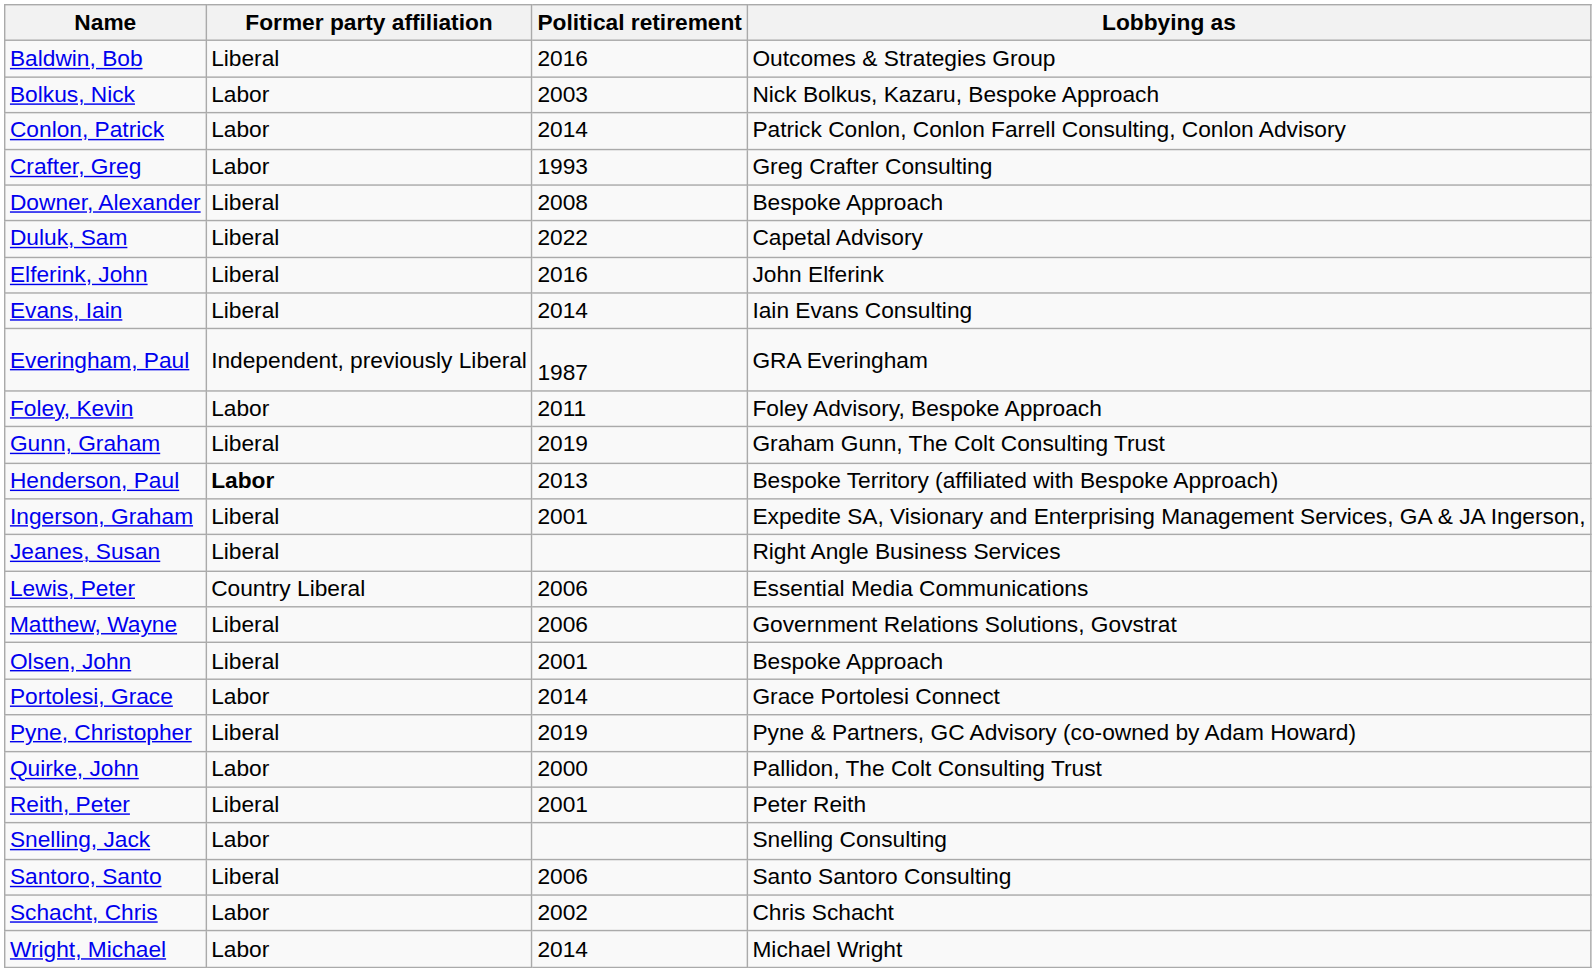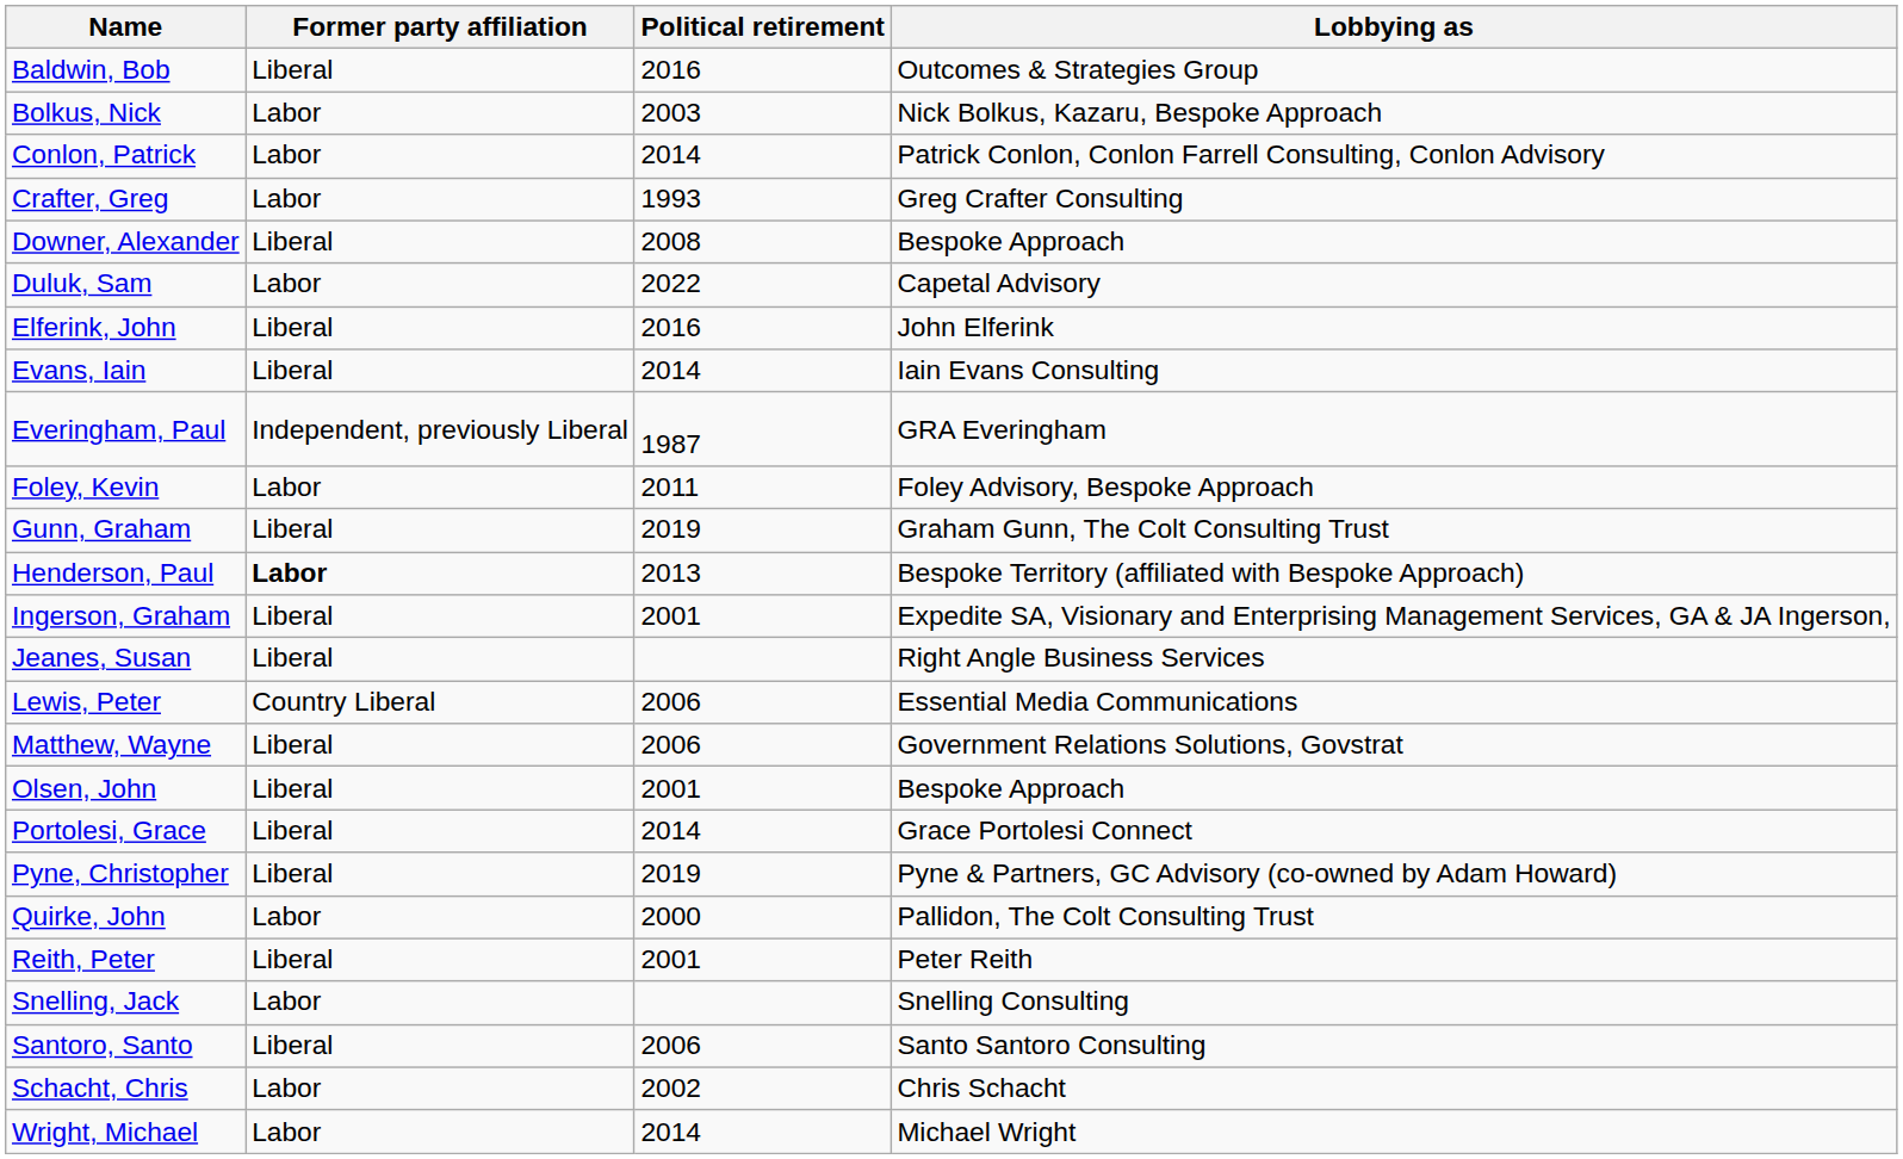 <table class="wikitable sortable">
 <tr>
 <th>Name</th>
 <th>Former party affiliation</th>
 <th>Political retirement</th>
 <th>Lobbying as</th>
 </tr>
 <tr>
 <td><a href='#'>Baldwin, Bob</a></td>
 <td>Liberal</td>
 <td>2016</td>
 <td>Outcomes & Strategies Group</td>
 </tr>
 <tr>
 <td><a href='#'>Bolkus, Nick</a></td>
 <td>Labor</td>
 <td>2003</td>
 <td>Nick Bolkus, Kazaru, Bespoke Approach</td>
 </tr>
 <tr>
 <td><a href='#'>Conlon, Patrick</a></td>
 <td>Labor</td>
 <td>2014</td>
 <td>Patrick Conlon, Conlon Farrell Consulting, Conlon Advisory</td>
 </tr>
 <tr>
 <td><a href='#'>Crafter, Greg</a></td>
 <td>Labor</td>
 <td>1993</td>
 <td>Greg Crafter Consulting</td>
 </tr>
 <tr>
 <td><a href='#'>Downer, Alexander</a></td>
 <td>Liberal</td>
 <td>2008</td>
 <td>Bespoke Approach</td>
 </tr>
 <tr>
 <td><a href='#'>Duluk, Sam</a></td>
-<td>Liberal</td>
+<td>Labor</td>
 <td>2022</td>
 <td>Capetal Advisory</td>
 </tr>
 <tr>
 <td><a href='#'>Elferink, John</a></td>
 <td>Liberal</td>
 <td>2016</td>
 <td>John Elferink</td>
 </tr>
 <tr>
 <td><a href='#'>Evans, Iain</a></td>
 <td>Liberal</td>
 <td>2014</td>
 <td>Iain Evans Consulting</td>
 </tr>
 <tr>
 <td><a href='#'>Everingham, Paul</a></td>
 <td>Independent, previously Liberal</td>
 <td><br>			1987</td>
 <td>GRA Everingham</td>
 </tr>
 <tr>
 <td><a href='#'>Foley, Kevin</a></td>
 <td>Labor</td>
 <td>2011</td>
 <td>Foley Advisory, Bespoke Approach</td>
 </tr>
 <tr>
 <td><a href='#'>Gunn, Graham</a></td>
 <td>Liberal</td>
 <td>2019</td>
 <td>Graham Gunn, The Colt Consulting Trust</td>
 </tr>
 <tr>
 <td><a href='#'>Henderson, Paul</a></td>
 <td><strong>Labor</strong></td>
 <td>2013</td>
 <td>Bespoke Territory (affiliated with Bespoke Approach)</td>
 </tr>
 <tr>
 <td><a href='#'>Ingerson, Graham</a></td>
 <td>Liberal</td>
 <td>2001</td>
 <td>Expedite SA, Visionary and Enterprising Management Services, GA & JA Ingerson,</td>
 </tr>
 <tr>
 <td><a href='#'>Jeanes, Susan</a></td>
 <td>Liberal</td>
 <td></td>
 <td>Right Angle Business Services</td>
 </tr>
 <tr>
 <td><a href='#'>Lewis, Peter</a></td>
 <td>Country Liberal</td>
 <td>2006</td>
 <td>Essential Media Communications</td>
 </tr>
 <tr>
 <td><a href='#'>Matthew, Wayne</a></td>
 <td>Liberal</td>
 <td>2006</td>
 <td>Government Relations Solutions, Govstrat</td>
 </tr>
 <tr>
 <td><a href='#'>Olsen, John</a></td>
 <td>Liberal</td>
 <td>2001</td>
 <td>Bespoke Approach</td>
 </tr>
 <tr>
 <td><a href='#'>Portolesi, Grace</a></td>
-<td>Labor</td>
+<td>Liberal</td>
 <td>2014</td>
 <td>Grace Portolesi Connect</td>
 </tr>
 <tr>
 <td><a href='#'>Pyne, Christopher</a></td>
 <td>Liberal</td>
 <td>2019</td>
 <td>Pyne & Partners, GC Advisory (co-owned by Adam Howard)</td>
 </tr>
 <tr>
 <td><a href='#'>Quirke, John</a></td>
 <td>Labor</td>
 <td>2000</td>
 <td>Pallidon, The Colt Consulting Trust</td>
 </tr>
 <tr>
 <td><a href='#'>Reith, Peter</a></td>
 <td>Liberal</td>
 <td>2001</td>
 <td>Peter Reith</td>
 </tr>
 <tr>
 <td><a href='#'>Snelling, Jack</a></td>
 <td>Labor</td>
 <td></td>
 <td>Snelling Consulting</td>
 </tr>
 <tr>
 <td><a href='#'>Santoro, Santo</a></td>
 <td>Liberal</td>
 <td>2006</td>
 <td>Santo Santoro Consulting</td>
 </tr>
 <tr>
 <td><a href='#'>Schacht, Chris</a></td>
 <td>Labor</td>
 <td>2002</td>
 <td>Chris Schacht</td>
 </tr>
 <tr>
 <td><a href='#'>Wright, Michael</a></td>
 <td>Labor</td>
 <td>2014</td>
 <td>Michael Wright</td>
 </tr>
 </table>
